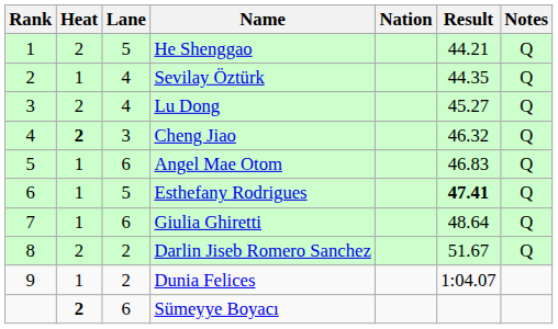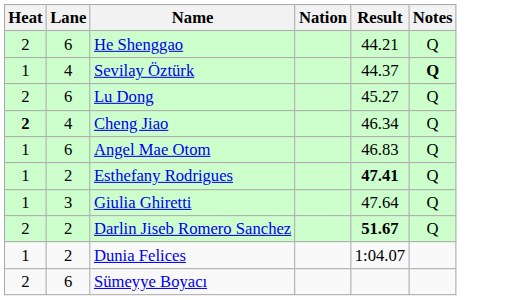 <table class="wikitable sortable" style="text-align:center">
 <tr>
-<th>Rank</th>
 <th>Heat</th>
 <th>Lane</th>
 <th>Name</th>
 <th>Nation</th>
 <th>Result</th>
 <th>Notes</th>
 </tr>
 <tr bgcolor=ccffcc>
-<td>1</td>
 <td>2</td>
-<td>5</td>
+<td>6</td>
 <td align=left><a href='#'>He Shenggao</a></td>
 <td align=left></td>
 <td>44.21</td>
 <td>Q</td>
 </tr>
 <tr bgcolor=ccffcc>
-<td>2</td>
 <td>1</td>
 <td>4</td>
 <td align=left><a href='#'>Sevilay Öztürk</a></td>
 <td align=left></td>
-<td>44.35</td>
-<td>Q</td>
+<td>44.37</td>
+<td><strong>Q</strong></td>
 </tr>
 <tr bgcolor=ccffcc>
-<td>3</td>
 <td>2</td>
-<td>4</td>
+<td>6</td>
 <td align=left><a href='#'>Lu Dong</a></td>
 <td align=left></td>
 <td>45.27</td>
 <td>Q</td>
 </tr>
 <tr bgcolor=ccffcc>
+<td><strong>2</strong></td>
 <td>4</td>
-<td><strong>2</strong></td>
-<td>3</td>
 <td align=left><a href='#'>Cheng Jiao</a></td>
 <td align=left></td>
-<td>46.32</td>
+<td>46.34</td>
 <td>Q</td>
 </tr>
 <tr bgcolor=ccffcc>
-<td>5</td>
 <td>1</td>
 <td>6</td>
 <td align=left><a href='#'>Angel Mae Otom</a></td>
 <td align=left></td>
 <td>46.83</td>
 <td>Q</td>
 </tr>
 <tr bgcolor=ccffcc>
-<td>6</td>
 <td>1</td>
-<td>5</td>
+<td>2</td>
 <td align=left><a href='#'>Esthefany Rodrigues</a></td>
 <td align=left></td>
 <td><strong>47.41</strong></td>
 <td>Q</td>
 </tr>
 <tr bgcolor=ccffcc>
-<td>7</td>
 <td>1</td>
-<td>6</td>
+<td>3</td>
 <td align=left><a href='#'>Giulia Ghiretti</a></td>
 <td align=left></td>
-<td>48.64</td>
+<td>47.64</td>
 <td>Q</td>
 </tr>
 <tr bgcolor=ccffcc>
-<td>8</td>
 <td>2</td>
 <td>2</td>
 <td align=left><a href='#'>Darlin Jiseb Romero Sanchez</a></td>
 <td align=left></td>
-<td>51.67</td>
+<td><strong>51.67</strong></td>
 <td>Q</td>
 </tr>
 <tr>
-<td>9</td>
 <td>1</td>
 <td>2</td>
 <td align=left><a href='#'>Dunia Felices</a></td>
 <td align=left></td>
 <td>1:04.07</td>
 <td></td>
 </tr>
 <tr>
-<td></td>
-<td><strong>2</strong></td>
+<td>2</td>
 <td>6</td>
 <td align=left><a href='#'>Sümeyye Boyacı</a></td>
 <td align=left></td>
 <td data-sort-value=9:99.99></td>
 <td></td>
 </tr>
 </table>
